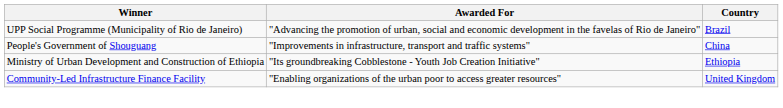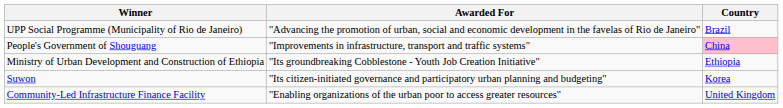 <table class="wikitable">
 <tr>
 <th>Winner</th>
 <th>Awarded For</th>
 <th>Country</th>
 </tr>
 <tr>
 <td>UPP Social Programme (Municipality of Rio de Janeiro)</td>
 <td>"Advancing the promotion of urban, social and economic development in the favelas of Rio de Janeiro"</td>
 <td><a href='#'>Brazil</a></td>
 </tr>
 <tr>
 <td>People's Government of <a href='#'>Shouguang</a></td>
 <td>"Improvements in infrastructure, transport and traffic systems"</td>
-<td><a href='#'>China</a></td>
+<td style="background: pink;"><a href='#'>China</a></td>
 </tr>
 <tr>
 <td>Ministry of Urban Development and Construction of Ethiopia</td>
 <td>"Its groundbreaking Cobblestone - Youth Job Creation Initiative"</td>
 <td><a href='#'>Ethiopia</a></td>
 </tr>
 <tr>
+<td><a href='#'>Suwon</a></td>
+<td>"Its citizen-initiated governance and participatory urban planning and budgeting"</td>
+<td><a href='#'>Korea</a></td>
+</tr>
+<tr>
 <td><a href='#'>Community-Led Infrastructure Finance Facility</a></td>
 <td>"Enabling organizations of the urban poor to access greater resources"</td>
 <td><a href='#'>United Kingdom</a></td>
 </tr>
 </table>
